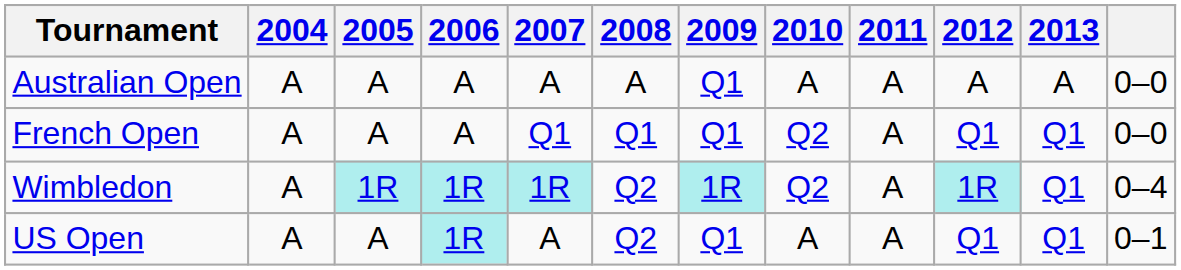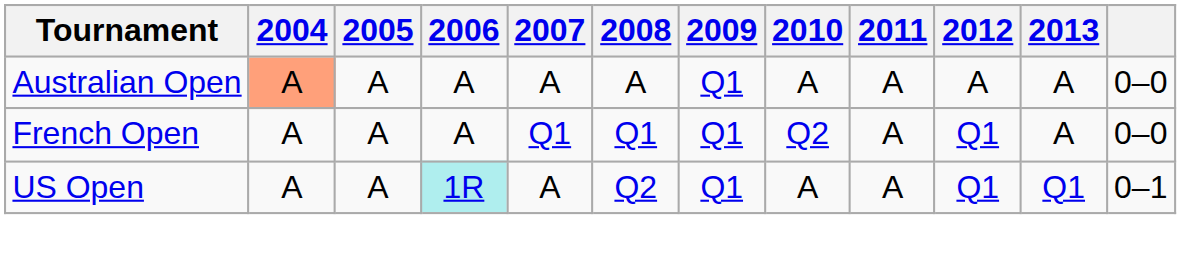 <table class="wikitable" style="text-align:center;font-size:97%">
 <tr>
 <th>Tournament</th>
 <th><a href='#'>2004</a></th>
 <th><a href='#'>2005</a></th>
 <th><a href='#'>2006</a></th>
 <th><a href='#'>2007</a></th>
 <th><a href='#'>2008</a></th>
 <th><a href='#'>2009</a></th>
 <th><a href='#'>2010</a></th>
 <th><a href='#'>2011</a></th>
 <th><a href='#'>2012</a></th>
 <th><a href='#'>2013</a></th>
 <th></th>
 </tr>
 <tr>
 <td align="left"><a href='#'>Australian Open</a></td>
-<td>A</td>
+<td style="background: lightsalmon;">A</td>
 <td>A</td>
 <td>A</td>
 <td>A</td>
 <td>A</td>
 <td><a href='#'>Q1</a></td>
 <td>A</td>
 <td>A</td>
 <td>A</td>
 <td>A</td>
 <td>0–0</td>
 </tr>
 <tr>
 <td align="left"><a href='#'>French Open</a></td>
 <td>A</td>
 <td>A</td>
 <td>A</td>
 <td><a href='#'>Q1</a></td>
 <td><a href='#'>Q1</a></td>
 <td><a href='#'>Q1</a></td>
 <td><a href='#'>Q2</a></td>
 <td>A</td>
 <td><a href='#'>Q1</a></td>
-<td><a href='#'>Q1</a></td>
+<td>A</td>
 <td>0–0</td>
-</tr>
-<tr>
-<td align="left"><a href='#'>Wimbledon</a></td>
-<td>A</td>
-<td bgcolor="afeeee"><a href='#'>1R</a></td>
-<td bgcolor="afeeee"><a href='#'>1R</a></td>
-<td bgcolor="afeeee"><a href='#'>1R</a></td>
-<td><a href='#'>Q2</a></td>
-<td bgcolor="afeeee"><a href='#'>1R</a></td>
-<td><a href='#'>Q2</a></td>
-<td>A</td>
-<td bgcolor="afeeee"><a href='#'>1R</a></td>
-<td><a href='#'>Q1</a></td>
-<td>0–4</td>
 </tr>
 <tr>
 <td align="left"><a href='#'>US Open</a></td>
 <td>A</td>
 <td>A</td>
 <td bgcolor="afeeee"><a href='#'>1R</a></td>
 <td>A</td>
 <td><a href='#'>Q2</a></td>
 <td><a href='#'>Q1</a></td>
 <td>A</td>
 <td>A</td>
 <td><a href='#'>Q1</a></td>
 <td><a href='#'>Q1</a></td>
 <td>0–1</td>
 </tr>
 </table>
